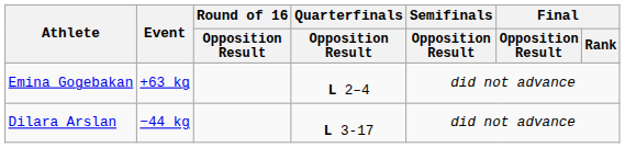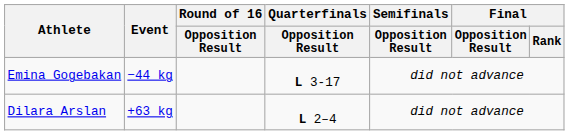 <table class="wikitable" style="text-align:center;font-size:90%">
 <tr>
 <th rowspan=2>Athlete</th>
 <th rowspan=2>Event</th>
 <th>Round of 16</th>
 <th>Quarterfinals</th>
 <th>Semifinals</th>
 <th colspan=2>Final</th>
 </tr>
 <tr style="font-size:95%">
 <th>Opposition<br>Result</th>
 <th>Opposition<br>Result</th>
 <th>Opposition<br>Result</th>
 <th>Opposition<br>Result</th>
 <th>Rank</th>
 </tr>
 <tr>
 <td align=left><a href='#'>Emina Gogebakan</a></td>
+<td align=left><a href='#'>−44 kg</a></td>
+<td></td>
+<td><br> <strong>L</strong> 3-17</td>
+<td Colspan=3><em>did not advance</em></td>
+</tr>
+<tr>
+<td align=left><a href='#'>Dilara Arslan</a></td>
 <td align=left><a href='#'>+63 kg</a></td>
 <td></td>
 <td><br><strong>L</strong> 2–4</td>
 <td Colspan=3><em>did not advance</em></td>
 </tr>
-<tr>
-<td align=left><a href='#'>Dilara Arslan</a></td>
-<td align=left><a href='#'>−44 kg</a></td>
-<td></td>
-<td><br> <strong>L</strong> 3-17</td>
-<td Colspan=3><em>did not advance</em></td>
-</tr>
 </table>
